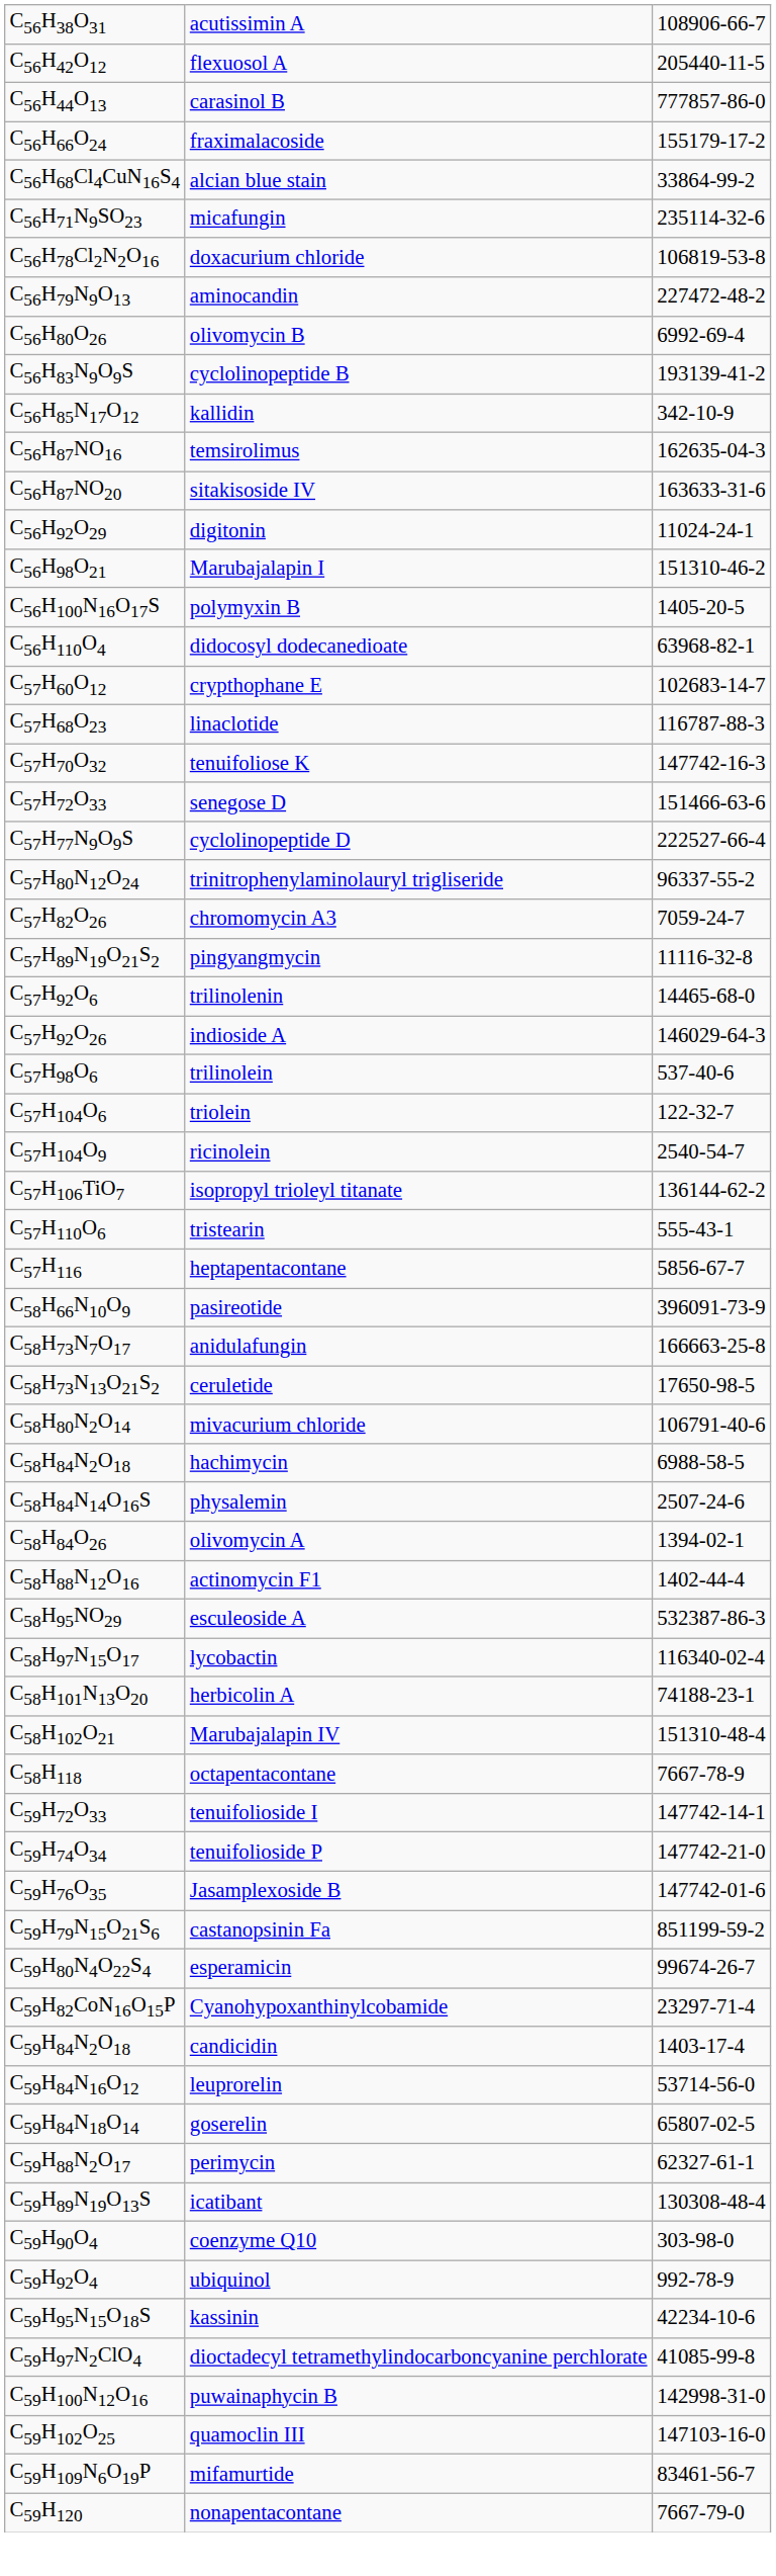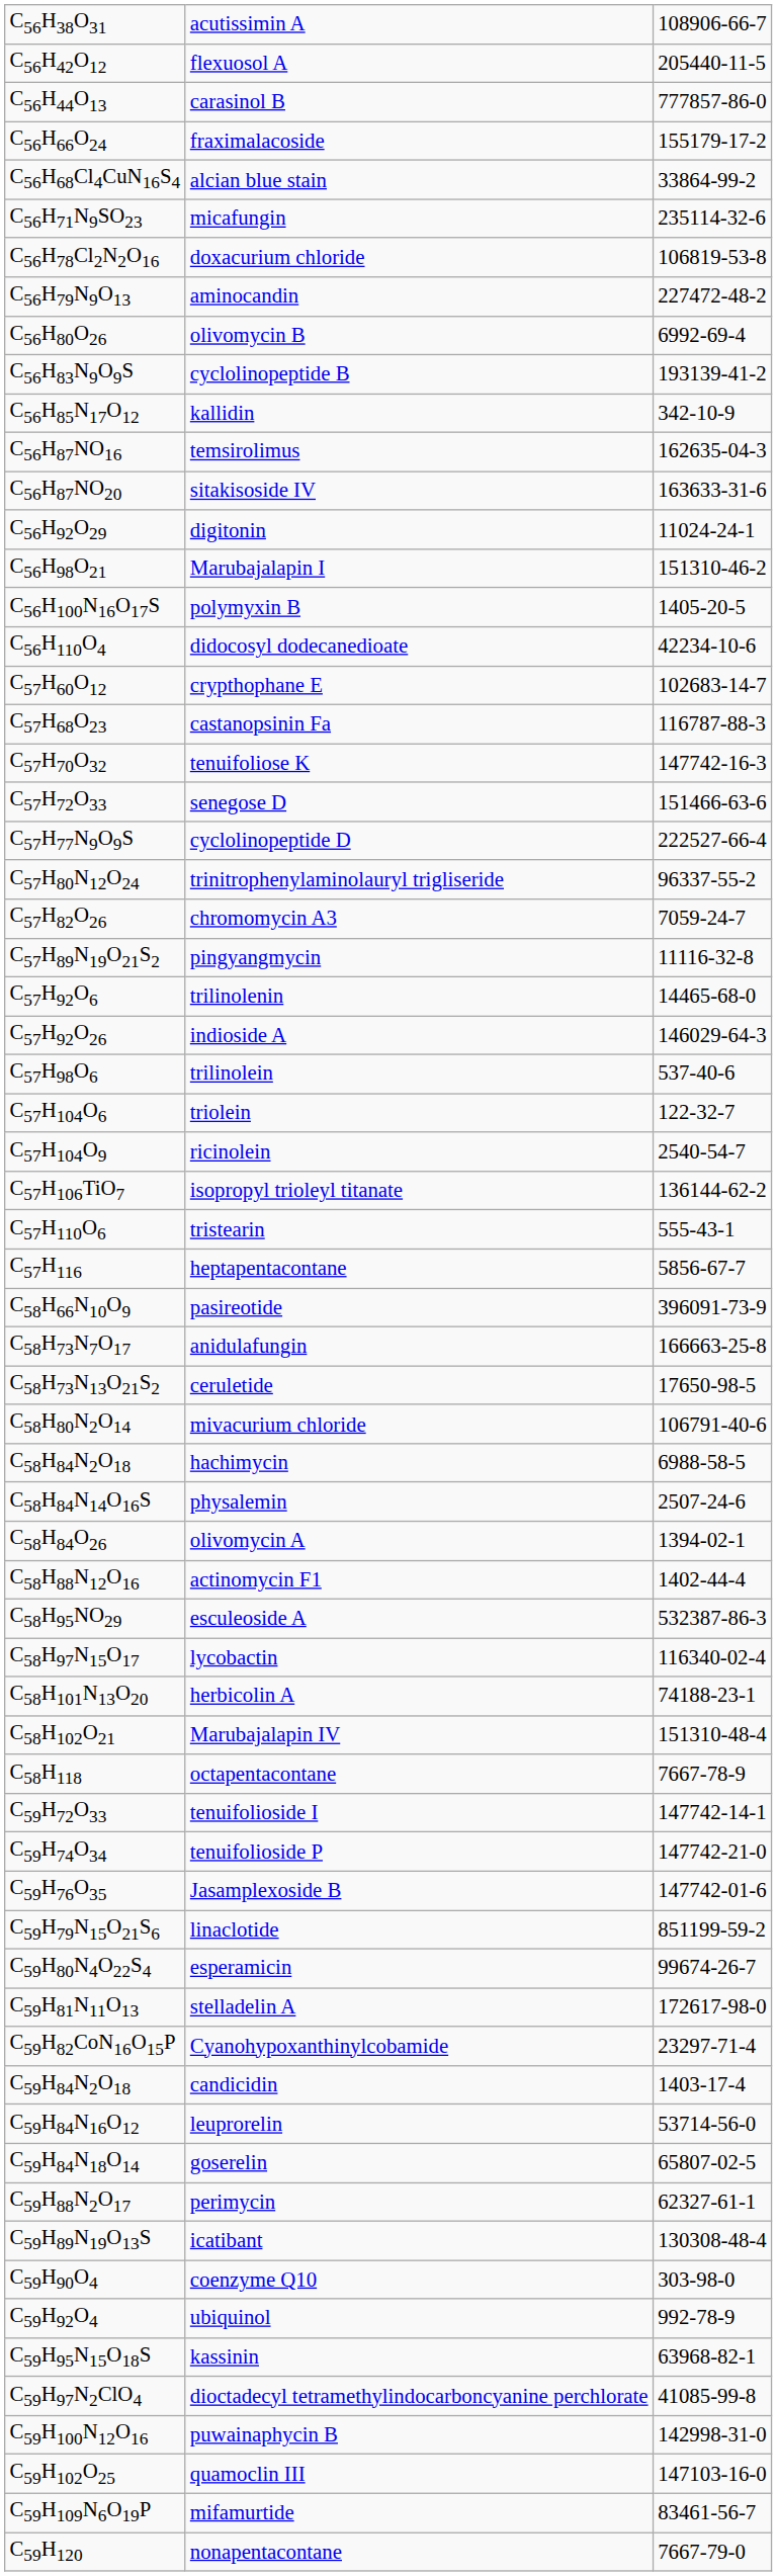 <table class="wikitable">
 <tr>
 <td>C<sub>56</sub>H<sub>38</sub>O<sub>31</sub></td>
 <td><a href='#'>acutissimin A</a></td>
 <td>108906-66-7</td>
 </tr>
 <tr>
 <td>C<sub>56</sub>H<sub>42</sub>O<sub>12</sub></td>
 <td><a href='#'>flexuosol A</a></td>
 <td>205440-11-5</td>
 </tr>
 <tr>
 <td>C<sub>56</sub>H<sub>44</sub>O<sub>13</sub></td>
 <td><a href='#'>carasinol B</a></td>
 <td>777857-86-0</td>
 </tr>
 <tr>
 <td>C<sub>56</sub>H<sub>66</sub>O<sub>24</sub></td>
 <td><a href='#'>fraximalacoside</a></td>
 <td>155179-17-2</td>
 </tr>
 <tr>
 <td>C<sub>56</sub>H<sub>68</sub>Cl<sub>4</sub>CuN<sub>16</sub>S<sub>4</sub></td>
 <td><a href='#'>alcian blue stain</a></td>
 <td>33864-99-2</td>
 </tr>
 <tr>
 <td>C<sub>56</sub>H<sub>71</sub>N<sub>9</sub>SO<sub>23</sub></td>
 <td><a href='#'>micafungin</a></td>
 <td>235114-32-6</td>
 </tr>
 <tr>
 <td>C<sub>56</sub>H<sub>78</sub>Cl<sub>2</sub>N<sub>2</sub>O<sub>16</sub></td>
 <td><a href='#'>doxacurium chloride</a></td>
 <td>106819-53-8</td>
 </tr>
 <tr>
 <td>C<sub>56</sub>H<sub>79</sub>N<sub>9</sub>O<sub>13</sub></td>
 <td><a href='#'>aminocandin</a></td>
 <td>227472-48-2</td>
 </tr>
 <tr>
 <td>C<sub>56</sub>H<sub>80</sub>O<sub>26</sub></td>
 <td><a href='#'>olivomycin B</a></td>
 <td>6992-69-4</td>
 </tr>
 <tr>
 <td>C<sub>56</sub>H<sub>83</sub>N<sub>9</sub>O<sub>9</sub>S</td>
 <td><a href='#'>cyclolinopeptide B</a></td>
 <td>193139-41-2</td>
 </tr>
 <tr>
 <td>C<sub>56</sub>H<sub>85</sub>N<sub>17</sub>O<sub>12</sub></td>
 <td><a href='#'>kallidin</a></td>
 <td>342-10-9</td>
 </tr>
 <tr>
 <td>C<sub>56</sub>H<sub>87</sub>NO<sub>16</sub></td>
 <td><a href='#'>temsirolimus</a></td>
 <td>162635-04-3</td>
 </tr>
 <tr>
 <td>C<sub>56</sub>H<sub>87</sub>NO<sub>20</sub></td>
 <td><a href='#'>sitakisoside IV</a></td>
 <td>163633-31-6</td>
 </tr>
 <tr>
 <td>C<sub>56</sub>H<sub>92</sub>O<sub>29</sub></td>
 <td><a href='#'>digitonin</a></td>
 <td>11024-24-1</td>
 </tr>
 <tr>
 <td>C<sub>56</sub>H<sub>98</sub>O<sub>21</sub></td>
 <td><a href='#'>Marubajalapin I</a></td>
 <td>151310-46-2</td>
 </tr>
 <tr>
 <td>C<sub>56</sub>H<sub>100</sub>N<sub>16</sub>O<sub>17</sub>S</td>
 <td><a href='#'>polymyxin B</a></td>
 <td>1405-20-5</td>
 </tr>
 <tr>
 <td>C<sub>56</sub>H<sub>110</sub>O<sub>4</sub></td>
 <td><a href='#'>didocosyl dodecanedioate</a></td>
-<td>63968-82-1</td>
+<td>42234-10-6</td>
 </tr>
 <tr>
 <td>C<sub>57</sub>H<sub>60</sub>O<sub>12</sub></td>
 <td><a href='#'>crypthophane E</a></td>
 <td>102683-14-7</td>
 </tr>
 <tr>
 <td>C<sub>57</sub>H<sub>68</sub>O<sub>23</sub></td>
-<td><a href='#'>linaclotide</a></td>
+<td><a href='#'>castanopsinin Fa</a></td>
 <td>116787-88-3</td>
 </tr>
 <tr>
 <td>C<sub>57</sub>H<sub>70</sub>O<sub>32</sub></td>
 <td><a href='#'>tenuifoliose K</a></td>
 <td>147742-16-3</td>
 </tr>
 <tr>
 <td>C<sub>57</sub>H<sub>72</sub>O<sub>33</sub></td>
 <td><a href='#'>senegose D</a></td>
 <td>151466-63-6</td>
 </tr>
 <tr>
 <td>C<sub>57</sub>H<sub>77</sub>N<sub>9</sub>O<sub>9</sub>S</td>
 <td><a href='#'>cyclolinopeptide D</a></td>
 <td>222527-66-4</td>
 </tr>
 <tr>
 <td>C<sub>57</sub>H<sub>80</sub>N<sub>12</sub>O<sub>24</sub></td>
 <td><a href='#'>trinitrophenylaminolauryl trigliseride</a></td>
 <td>96337-55-2</td>
 </tr>
 <tr>
 <td>C<sub>57</sub>H<sub>82</sub>O<sub>26</sub></td>
 <td><a href='#'>chromomycin A3</a></td>
 <td>7059-24-7</td>
 </tr>
 <tr>
 <td>C<sub>57</sub>H<sub>89</sub>N<sub>19</sub>O<sub>21</sub>S<sub>2</sub></td>
 <td><a href='#'>pingyangmycin</a></td>
 <td>11116-32-8</td>
 </tr>
 <tr>
 <td>C<sub>57</sub>H<sub>92</sub>O<sub>6</sub></td>
 <td><a href='#'>trilinolenin</a></td>
 <td>14465-68-0</td>
 </tr>
 <tr>
 <td>C<sub>57</sub>H<sub>92</sub>O<sub>26</sub></td>
 <td><a href='#'>indioside A</a></td>
 <td>146029-64-3</td>
 </tr>
 <tr>
 <td>C<sub>57</sub>H<sub>98</sub>O<sub>6</sub></td>
 <td><a href='#'>trilinolein</a></td>
 <td>537-40-6</td>
 </tr>
 <tr>
 <td>C<sub>57</sub>H<sub>104</sub>O<sub>6</sub></td>
 <td><a href='#'>triolein</a></td>
 <td>122-32-7</td>
 </tr>
 <tr>
 <td>C<sub>57</sub>H<sub>104</sub>O<sub>9</sub></td>
 <td><a href='#'>ricinolein</a></td>
 <td>2540-54-7</td>
 </tr>
 <tr>
 <td>C<sub>57</sub>H<sub>106</sub>TiO<sub>7</sub></td>
 <td><a href='#'>isopropyl trioleyl titanate</a></td>
 <td>136144-62-2</td>
 </tr>
 <tr>
 <td>C<sub>57</sub>H<sub>110</sub>O<sub>6</sub></td>
 <td><a href='#'>tristearin</a></td>
 <td>555-43-1</td>
 </tr>
 <tr>
 <td>C<sub>57</sub>H<sub>116</sub></td>
 <td><a href='#'>heptapentacontane</a></td>
 <td>5856-67-7</td>
 </tr>
 <tr>
 <td>C<sub>58</sub>H<sub>66</sub>N<sub>10</sub>O<sub>9</sub></td>
 <td><a href='#'>pasireotide</a></td>
 <td>396091-73-9</td>
 </tr>
 <tr>
 <td>C<sub>58</sub>H<sub>73</sub>N<sub>7</sub>O<sub>17</sub></td>
 <td><a href='#'>anidulafungin</a></td>
 <td>166663-25-8</td>
 </tr>
 <tr>
 <td>C<sub>58</sub>H<sub>73</sub>N<sub>13</sub>O<sub>21</sub>S<sub>2</sub></td>
 <td><a href='#'>ceruletide</a></td>
 <td>17650-98-5</td>
 </tr>
 <tr>
 <td>C<sub>58</sub>H<sub>80</sub>N<sub>2</sub>O<sub>14</sub></td>
 <td><a href='#'>mivacurium chloride</a></td>
 <td>106791-40-6</td>
 </tr>
 <tr>
 <td>C<sub>58</sub>H<sub>84</sub>N<sub>2</sub>O<sub>18</sub></td>
 <td><a href='#'>hachimycin</a></td>
 <td>6988-58-5</td>
 </tr>
 <tr>
 <td>C<sub>58</sub>H<sub>84</sub>N<sub>14</sub>O<sub>16</sub>S</td>
 <td><a href='#'>physalemin</a></td>
 <td>2507-24-6</td>
 </tr>
 <tr>
 <td>C<sub>58</sub>H<sub>84</sub>O<sub>26</sub></td>
 <td><a href='#'>olivomycin A</a></td>
 <td>1394-02-1</td>
 </tr>
 <tr>
 <td>C<sub>58</sub>H<sub>88</sub>N<sub>12</sub>O<sub>16</sub></td>
 <td><a href='#'>actinomycin F1</a></td>
 <td>1402-44-4</td>
 </tr>
 <tr>
 <td>C<sub>58</sub>H<sub>95</sub>NO<sub>29</sub></td>
 <td><a href='#'>esculeoside A</a></td>
 <td>532387-86-3</td>
 </tr>
 <tr>
 <td>C<sub>58</sub>H<sub>97</sub>N<sub>15</sub>O<sub>17</sub></td>
 <td><a href='#'>lycobactin</a></td>
 <td>116340-02-4</td>
 </tr>
 <tr>
 <td>C<sub>58</sub>H<sub>101</sub>N<sub>13</sub>O<sub>20</sub></td>
 <td><a href='#'>herbicolin A</a></td>
 <td>74188-23-1</td>
 </tr>
 <tr>
 <td>C<sub>58</sub>H<sub>102</sub>O<sub>21</sub></td>
 <td><a href='#'>Marubajalapin IV</a></td>
 <td>151310-48-4</td>
 </tr>
 <tr>
 <td>C<sub>58</sub>H<sub>118</sub></td>
 <td><a href='#'>octapentacontane</a></td>
 <td>7667-78-9</td>
 </tr>
 <tr>
 <td>C<sub>59</sub>H<sub>72</sub>O<sub>33</sub></td>
 <td><a href='#'>tenuifolioside I</a></td>
 <td>147742-14-1</td>
 </tr>
 <tr>
 <td>C<sub>59</sub>H<sub>74</sub>O<sub>34</sub></td>
 <td><a href='#'>tenuifolioside P</a></td>
 <td>147742-21-0</td>
 </tr>
 <tr>
 <td>C<sub>59</sub>H<sub>76</sub>O<sub>35</sub></td>
 <td><a href='#'>Jasamplexoside B</a></td>
 <td>147742-01-6</td>
 </tr>
 <tr>
 <td>C<sub>59</sub>H<sub>79</sub>N<sub>15</sub>O<sub>21</sub>S<sub>6</sub></td>
-<td><a href='#'>castanopsinin Fa</a></td>
+<td><a href='#'>linaclotide</a></td>
 <td>851199-59-2</td>
 </tr>
 <tr>
 <td>C<sub>59</sub>H<sub>80</sub>N<sub>4</sub>O<sub>22</sub>S<sub>4</sub></td>
 <td><a href='#'>esperamicin</a></td>
 <td>99674-26-7</td>
+</tr>
+<tr>
+<td>C<sub>59</sub>H<sub>81</sub>N<sub>11</sub>O<sub>13</sub></td>
+<td><a href='#'>stelladelin A</a></td>
+<td>172617-98-0</td>
 </tr>
 <tr>
 <td>C<sub>59</sub>H<sub>82</sub>CoN<sub>16</sub>O<sub>15</sub>P</td>
 <td><a href='#'>Cyanohypoxanthinylcobamide</a></td>
 <td>23297-71-4</td>
 </tr>
 <tr>
 <td>C<sub>59</sub>H<sub>84</sub>N<sub>2</sub>O<sub>18</sub></td>
 <td><a href='#'>candicidin</a></td>
 <td>1403-17-4</td>
 </tr>
 <tr>
 <td>C<sub>59</sub>H<sub>84</sub>N<sub>16</sub>O<sub>12</sub></td>
 <td><a href='#'>leuprorelin</a></td>
 <td>53714-56-0</td>
 </tr>
 <tr>
 <td>C<sub>59</sub>H<sub>84</sub>N<sub>18</sub>O<sub>14</sub></td>
 <td><a href='#'>goserelin</a></td>
 <td>65807-02-5</td>
 </tr>
 <tr>
 <td>C<sub>59</sub>H<sub>88</sub>N<sub>2</sub>O<sub>17</sub></td>
 <td><a href='#'>perimycin</a></td>
 <td>62327-61-1</td>
 </tr>
 <tr>
 <td>C<sub>59</sub>H<sub>89</sub>N<sub>19</sub>O<sub>13</sub>S</td>
 <td><a href='#'>icatibant</a></td>
 <td>130308-48-4</td>
 </tr>
 <tr>
 <td>C<sub>59</sub>H<sub>90</sub>O<sub>4</sub></td>
 <td><a href='#'>coenzyme Q10</a></td>
 <td>303-98-0</td>
 </tr>
 <tr>
 <td>C<sub>59</sub>H<sub>92</sub>O<sub>4</sub></td>
 <td><a href='#'>ubiquinol</a></td>
 <td>992-78-9</td>
 </tr>
 <tr>
 <td>C<sub>59</sub>H<sub>95</sub>N<sub>15</sub>O<sub>18</sub>S</td>
 <td><a href='#'>kassinin</a></td>
-<td>42234-10-6</td>
+<td>63968-82-1</td>
 </tr>
 <tr>
 <td>C<sub>59</sub>H<sub>97</sub>N<sub>2</sub>ClO<sub>4</sub></td>
 <td><a href='#'>dioctadecyl tetramethylindocarboncyanine perchlorate</a></td>
 <td>41085-99-8</td>
 </tr>
 <tr>
 <td>C<sub>59</sub>H<sub>100</sub>N<sub>12</sub>O<sub>16</sub></td>
 <td><a href='#'>puwainaphycin B</a></td>
 <td>142998-31-0</td>
 </tr>
 <tr>
 <td>C<sub>59</sub>H<sub>102</sub>O<sub>25</sub></td>
 <td><a href='#'>quamoclin III</a></td>
 <td>147103-16-0</td>
 </tr>
 <tr>
 <td>C<sub>59</sub>H<sub>109</sub>N<sub>6</sub>O<sub>19</sub>P</td>
 <td><a href='#'>mifamurtide</a></td>
 <td>83461-56-7</td>
 </tr>
 <tr>
 <td>C<sub>59</sub>H<sub>120</sub></td>
 <td><a href='#'>nonapentacontane</a></td>
 <td>7667-79-0</td>
 </tr>
 </table>
